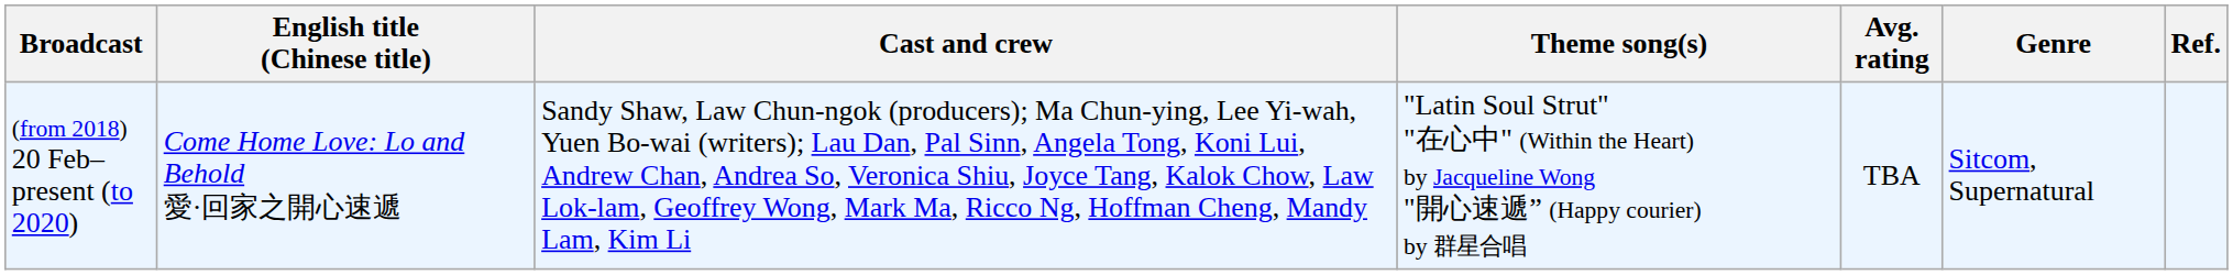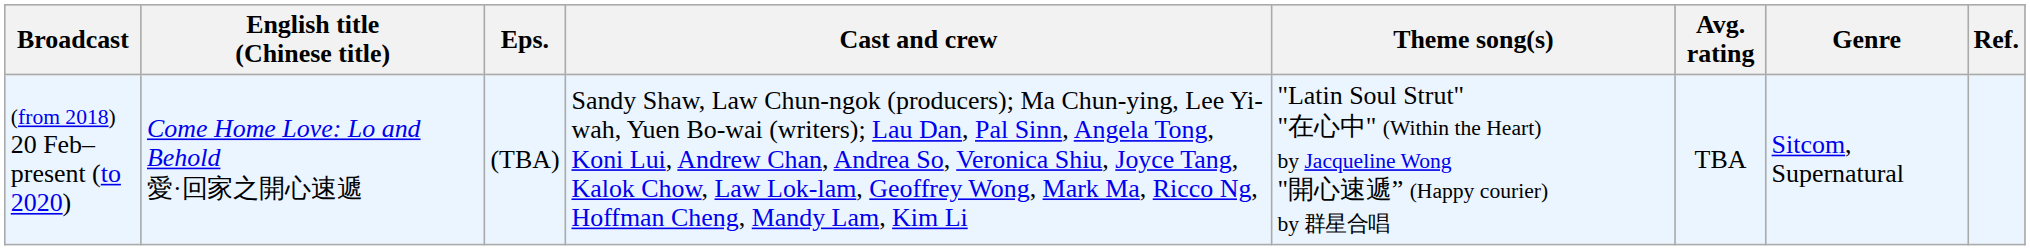 <table class="wikitable sortable">
 <tr>
 <th>Broadcast</th>
 <th style="width:17%;">English title <br> (Chinese title)</th>
+<th>Eps.</th>
 <th>Cast and crew</th>
 <th style="width:20%;">Theme song(s)</th>
 <th>Avg. rating</th>
 <th style="width:10%;">Genre</th>
 <th>Ref.</th>
 </tr>
 <tr ---- bgcolor="#ebf5ff">
 <td><small>(<a href='#'>from 2018</a>) </small><br> 20 Feb–<br> present (<a href='#'>to 2020</a>)</td>
 <td><em><a href='#'>Come Home Love: Lo and Behold</a></em> <br>愛·回家之開心速遞</td>
+<td style="text-align:center;">(TBA)</td>
 <td>Sandy Shaw, Law Chun-ngok (producers); Ma Chun-ying, Lee Yi-wah, Yuen Bo-wai (writers); <a href='#'>Lau Dan</a>, <a href='#'>Pal Sinn</a>, <a href='#'>Angela Tong</a>, <a href='#'>Koni Lui</a>, <a href='#'>Andrew Chan</a>, <a href='#'>Andrea So</a>, <a href='#'>Veronica Shiu</a>, <a href='#'>Joyce Tang</a>, <a href='#'>Kalok Chow</a>, <a href='#'>Law Lok-lam</a>, <a href='#'>Geoffrey Wong</a>, <a href='#'>Mark Ma</a>, <a href='#'>Ricco Ng</a>, <a href='#'>Hoffman Cheng</a>, <a href='#'>Mandy Lam</a>, <a href='#'>Kim Li</a></td>
 <td>"Latin Soul Strut"<br>"在心中" <small>(Within the Heart)</small><br><small>by <a href='#'>Jacqueline Wong</a></small>  <br> "開心速遞” <small> (Happy courier)<br> </small> <small> by 群星合唱 </small>  <br></td>
 <td style="text-align:center;">TBA</td>
 <td><a href='#'>Sitcom</a>, Supernatural</td>
 <td style="text-align:center;"></td>
 </tr>
 </table>
